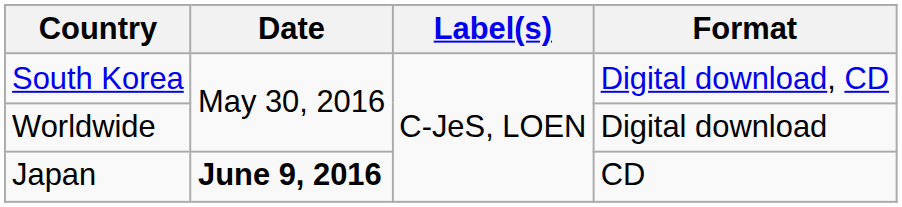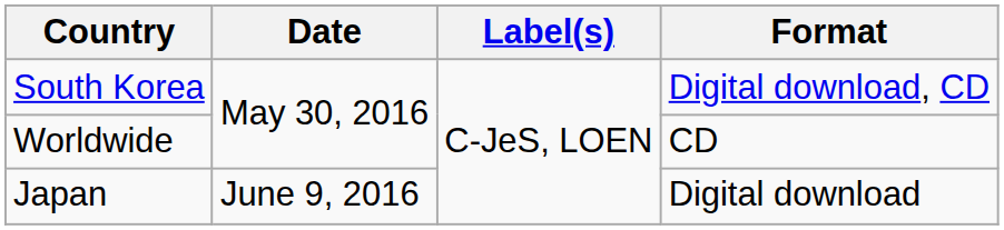 <table class="wikitable">
 <tr>
 <th>Country</th>
 <th>Date</th>
 <th><a href='#'>Label(s)</a></th>
 <th>Format</th>
 </tr>
 <tr>
 <td><a href='#'>South Korea</a></td>
 <td rowspan="2">May 30, 2016</td>
 <td rowspan="3">C-JeS, LOEN</td>
 <td><a href='#'>Digital download</a>, <a href='#'>CD</a></td>
 </tr>
 <tr>
 <td>Worldwide</td>
-<td>Digital download</td>
+<td>CD</td>
 </tr>
 <tr>
 <td>Japan</td>
-<td><strong>June 9, 2016</strong></td>
-<td>CD</td>
+<td>June 9, 2016</td>
+<td>Digital download</td>
 </tr>
 </table>
